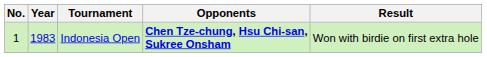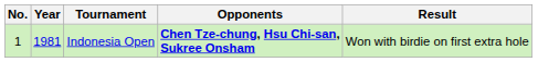 <table class="wikitable" style="font-size:95%;">
 <tr>
 <th>No.</th>
 <th>Year</th>
 <th>Tournament</th>
 <th>Opponents</th>
 <th>Result</th>
 </tr>
 <tr style="background:#D0F0C0;">
 <td align=center>1</td>
-<td><a href='#'>1983</a></td>
+<td><a href='#'>1981</a></td>
 <td><a href='#'>Indonesia Open</a></td>
 <td><strong> <a href='#'>Chen Tze-chung</a>,  <a href='#'>Hsu Chi-san</a>,<br> <a href='#'>Sukree Onsham</a></strong></td>
 <td>Won with birdie on first extra hole</td>
 </tr>
 </table>
